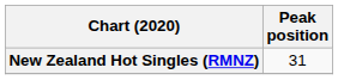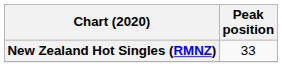 <table class="wikitable sortable plainrowheaders" style="text-align:center">
 <tr>
 <th>Chart (2020)</th>
 <th>Peak<br>position</th>
 </tr>
 <tr>
 <th scope="row">New Zealand Hot Singles (<a href='#'>RMNZ</a>)</th>
-<td>31</td>
+<td>33</td>
 </tr>
 <tr>
 </tr>
 <tr>
 </tr>
 </table>
